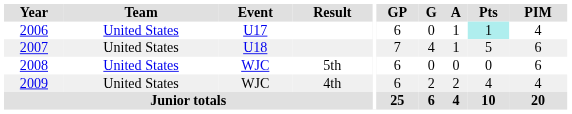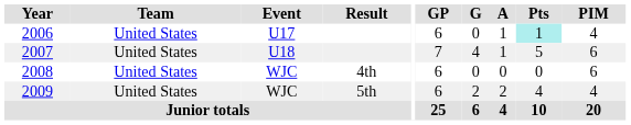 <table border="0" cellpadding="1" cellspacing="0" ID="Table3" style="text-align:center; width:40em">
 <tr ALIGN="center" bgcolor="#e0e0e0">
 <th>Year</th>
 <th>Team</th>
 <th>Event</th>
 <th>Result</th>
 <th rowspan="99" bgcolor="#ffffff"></th>
 <th>GP</th>
 <th>G</th>
 <th>A</th>
 <th>Pts</th>
 <th>PIM</th>
 </tr>
 <tr>
 <td><a href='#'>2006</a></td>
 <td><a href='#'>United States</a></td>
 <td><a href='#'>U17</a></td>
 <td></td>
 <td>6</td>
 <td>0</td>
 <td>1</td>
 <td style="background: paleturquoise;">1</td>
 <td>4</td>
 </tr>
 <tr bgcolor="#f0f0f0">
 <td><a href='#'>2007</a></td>
 <td>United States</td>
 <td><a href='#'>U18</a></td>
 <td></td>
 <td>7</td>
 <td>4</td>
 <td>1</td>
 <td>5</td>
 <td>6</td>
 </tr>
 <tr>
 <td><a href='#'>2008</a></td>
 <td><a href='#'>United States</a></td>
 <td><a href='#'>WJC</a></td>
-<td>5th</td>
+<td>4th</td>
 <td>6</td>
 <td>0</td>
 <td>0</td>
 <td>0</td>
 <td>6</td>
 </tr>
 <tr bgcolor="#f0f0f0">
 <td><a href='#'>2009</a></td>
 <td>United States</td>
 <td>WJC</td>
-<td>4th</td>
+<td>5th</td>
 <td>6</td>
 <td>2</td>
 <td>2</td>
 <td>4</td>
 <td>4</td>
 </tr>
 <tr bgcolor="#e0e0e0">
 <th colspan=4>Junior totals</th>
 <th>25</th>
 <th>6</th>
 <th>4</th>
 <th>10</th>
 <th>20</th>
 </tr>
 </table>
